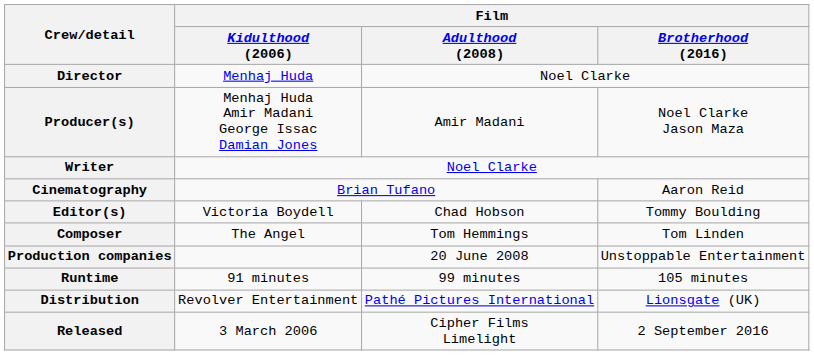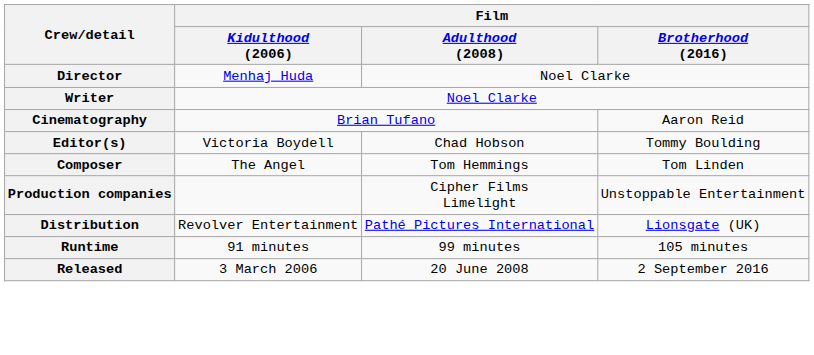 <table class="wikitable" style="text-align:center;">
 <tr>
 <th rowspan=2>Crew/detail</th>
 <th colspan=3>Film</th>
 </tr>
 <tr>
 <th><em><a href='#'>Kidulthood</a></em><br>(2006)</th>
 <th><em><a href='#'>Adulthood</a></em><br>(2008)</th>
 <th><em><a href='#'>Brotherhood</a></em><br>(2016)</th>
 </tr>
 <tr>
 <th>Director</th>
 <td><a href='#'>Menhaj Huda</a></td>
 <td colspan=2>Noel Clarke</td>
-</tr>
-<tr>
-<th>Producer(s)</th>
-<td>Menhaj Huda<br>Amir Madani<br>George Issac<br><a href='#'>Damian Jones</a></td>
-<td>Amir Madani</td>
-<td>Noel Clarke<br>Jason Maza</td>
 </tr>
 <tr>
 <th>Writer</th>
 <td colspan=3><a href='#'>Noel Clarke</a></td>
 </tr>
 <tr>
 <th>Cinematography</th>
 <td colspan=2><a href='#'>Brian Tufano</a></td>
 <td>Aaron Reid</td>
 </tr>
 <tr>
 <th>Editor(s)</th>
 <td>Victoria Boydell</td>
 <td>Chad Hobson</td>
 <td>Tommy Boulding</td>
 </tr>
 <tr>
 <th>Composer</th>
 <td>The Angel</td>
 <td>Tom Hemmings</td>
 <td>Tom Linden</td>
 </tr>
 <tr>
 <th>Production companies</th>
 <td></td>
-<td>20 June 2008</td>
+<td>Cipher Films<br>Limelight</td>
 <td>Unstoppable Entertainment</td>
+</tr>
+<tr>
+<th>Distribution</th>
+<td>Revolver Entertainment</td>
+<td><a href='#'>Pathé Pictures International</a></td>
+<td><a href='#'>Lionsgate</a> (UK)</td>
 </tr>
 <tr>
 <th>Runtime</th>
 <td>91 minutes</td>
 <td>99 minutes</td>
 <td>105 minutes</td>
 </tr>
 <tr>
-<th>Distribution</th>
-<td>Revolver Entertainment</td>
-<td><a href='#'>Pathé Pictures International</a></td>
-<td><a href='#'>Lionsgate</a> (UK)</td>
-</tr>
-<tr>
 <th>Released</th>
 <td>3 March 2006</td>
-<td>Cipher Films<br>Limelight</td>
+<td>20 June 2008</td>
 <td>2 September 2016</td>
 </tr>
 </table>
